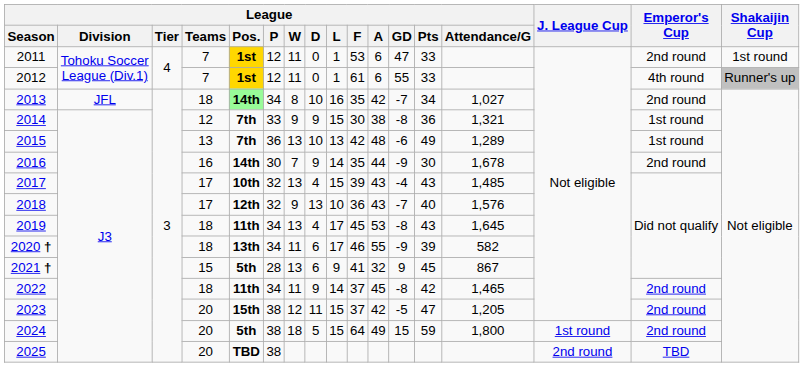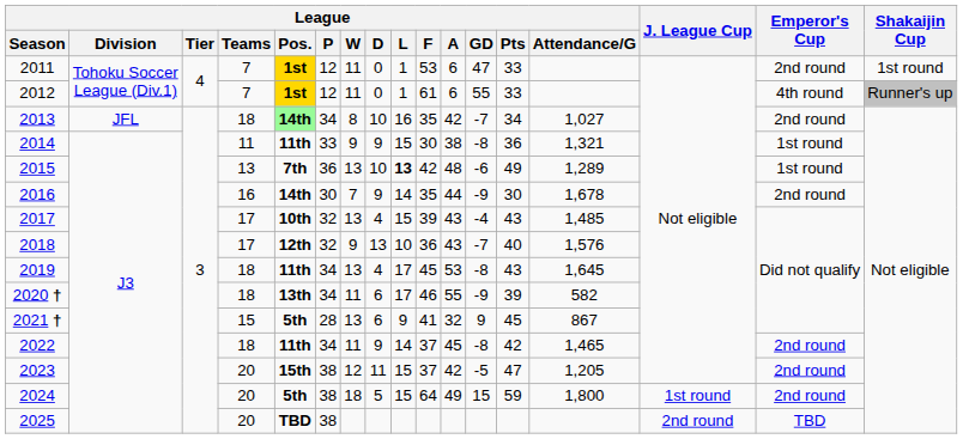 <table class="wikitable" style="text-align:center">
 <tr>
 <th colspan="14">League</th>
 <th rowspan="2"><a href='#'>J. League Cup</a></th>
 <th rowspan="2"><a href='#'>Emperor's<br>Cup</a></th>
 <th rowspan="2"><a href='#'>Shakaijin<br>Cup</a></th>
 </tr>
 <tr>
 <th>Season</th>
 <th>Division</th>
 <th>Tier</th>
 <th>Teams</th>
 <th>Pos.</th>
 <th>P</th>
 <th>W</th>
 <th>D</th>
 <th>L</th>
 <th>F</th>
 <th>A</th>
 <th>GD</th>
 <th>Pts</th>
 <th>Attendance/G</th>
 </tr>
 <tr>
 <td>2011</td>
 <td rowspan="2"><a href='#'>Tohoku Soccer<br>League (Div.1)</a></td>
 <td rowspan="2">4</td>
 <td>7</td>
 <td bgcolor=gold><strong>1st</strong></td>
 <td>12</td>
 <td>11</td>
 <td>0</td>
 <td>1</td>
 <td>53</td>
 <td>6</td>
 <td>47</td>
 <td>33</td>
 <td></td>
 <td rowspan="13">Not eligible</td>
 <td>2nd round</td>
 <td>1st round</td>
 </tr>
 <tr>
 <td>2012</td>
 <td>7</td>
 <td bgcolor=gold><strong>1st</strong></td>
 <td>12</td>
 <td>11</td>
 <td>0</td>
 <td>1</td>
 <td>61</td>
 <td>6</td>
 <td>55</td>
 <td>33</td>
 <td></td>
 <td>4th round</td>
 <td bgcolor=silver>Runner's up</td>
 </tr>
 <tr>
 <td><a href='#'>2013</a></td>
 <td><a href='#'>JFL</a></td>
 <td rowspan="13">3</td>
 <td>18</td>
 <td bgcolor=palegreen><strong>14th</strong></td>
 <td>34</td>
 <td>8</td>
 <td>10</td>
 <td>16</td>
 <td>35</td>
 <td>42</td>
 <td>-7</td>
 <td>34</td>
 <td>1,027</td>
 <td>2nd round</td>
 <td rowspan="13">Not eligible</td>
 </tr>
 <tr>
 <td><a href='#'>2014</a></td>
 <td rowspan="12"><a href='#'>J3</a></td>
-<td>12</td>
-<td><strong>7th</strong></td>
+<td>11</td>
+<td><strong>11th</strong></td>
 <td>33</td>
 <td>9</td>
 <td>9</td>
 <td>15</td>
 <td>30</td>
 <td>38</td>
 <td>-8</td>
 <td>36</td>
 <td>1,321</td>
 <td>1st round</td>
 </tr>
 <tr>
 <td><a href='#'>2015</a></td>
 <td>13</td>
 <td><strong>7th</strong></td>
 <td>36</td>
 <td>13</td>
 <td>10</td>
-<td>13</td>
+<td><strong>13</strong></td>
 <td>42</td>
 <td>48</td>
 <td>-6</td>
 <td>49</td>
 <td>1,289</td>
 <td>1st round</td>
 </tr>
 <tr>
 <td><a href='#'>2016</a></td>
 <td>16</td>
 <td><strong>14th</strong></td>
 <td>30</td>
 <td>7</td>
 <td>9</td>
 <td>14</td>
 <td>35</td>
 <td>44</td>
 <td>-9</td>
 <td>30</td>
 <td>1,678</td>
 <td>2nd round</td>
 </tr>
 <tr>
 <td><a href='#'>2017</a></td>
 <td>17</td>
 <td><strong>10th</strong></td>
 <td>32</td>
 <td>13</td>
 <td>4</td>
 <td>15</td>
 <td>39</td>
 <td>43</td>
 <td>-4</td>
 <td>43</td>
 <td>1,485</td>
 <td rowspan="5">Did not qualify</td>
 </tr>
 <tr>
 <td><a href='#'>2018</a></td>
 <td>17</td>
 <td><strong>12th</strong></td>
 <td>32</td>
 <td>9</td>
 <td>13</td>
 <td>10</td>
 <td>36</td>
 <td>43</td>
 <td>-7</td>
 <td>40</td>
 <td>1,576</td>
 </tr>
 <tr>
 <td><a href='#'>2019</a></td>
 <td>18</td>
 <td><strong>11th</strong></td>
 <td>34</td>
 <td>13</td>
 <td>4</td>
 <td>17</td>
 <td>45</td>
 <td>53</td>
 <td>-8</td>
 <td>43</td>
 <td>1,645</td>
 </tr>
 <tr>
 <td><a href='#'>2020</a> <strong>†</strong></td>
 <td>18</td>
 <td><strong>13th</strong></td>
 <td>34</td>
 <td>11</td>
 <td>6</td>
 <td>17</td>
 <td>46</td>
 <td>55</td>
 <td>-9</td>
 <td>39</td>
 <td>582</td>
 </tr>
 <tr>
 <td><a href='#'>2021</a> <strong>†</strong></td>
 <td>15</td>
 <td><strong>5th</strong></td>
 <td>28</td>
 <td>13</td>
 <td>6</td>
 <td>9</td>
 <td>41</td>
 <td>32</td>
 <td>9</td>
 <td>45</td>
 <td>867</td>
 </tr>
 <tr>
 <td><a href='#'>2022</a></td>
 <td>18</td>
 <td><strong>11th</strong></td>
 <td>34</td>
 <td>11</td>
 <td>9</td>
 <td>14</td>
 <td>37</td>
 <td>45</td>
 <td>-8</td>
 <td>42</td>
 <td>1,465</td>
 <td><a href='#'>2nd round</a></td>
 </tr>
 <tr>
 <td><a href='#'>2023</a></td>
 <td>20</td>
 <td><strong>15th</strong></td>
 <td>38</td>
 <td>12</td>
 <td>11</td>
 <td>15</td>
 <td>37</td>
 <td>42</td>
 <td>-5</td>
 <td>47</td>
 <td>1,205</td>
 <td><a href='#'>2nd round</a></td>
 </tr>
 <tr>
 <td><a href='#'>2024</a></td>
 <td>20</td>
 <td><strong>5th</strong></td>
 <td>38</td>
 <td>18</td>
 <td>5</td>
 <td>15</td>
 <td>64</td>
 <td>49</td>
 <td>15</td>
 <td>59</td>
 <td>1,800</td>
 <td><a href='#'>1st round</a></td>
 <td><a href='#'>2nd round</a></td>
 </tr>
 <tr>
 <td><a href='#'>2025</a></td>
 <td>20</td>
 <td><strong>TBD</strong></td>
 <td>38</td>
 <td></td>
 <td></td>
 <td></td>
 <td></td>
 <td></td>
 <td></td>
 <td></td>
 <td></td>
 <td><a href='#'>2nd round</a></td>
 <td><a href='#'>TBD</a></td>
 </tr>
 </table>
